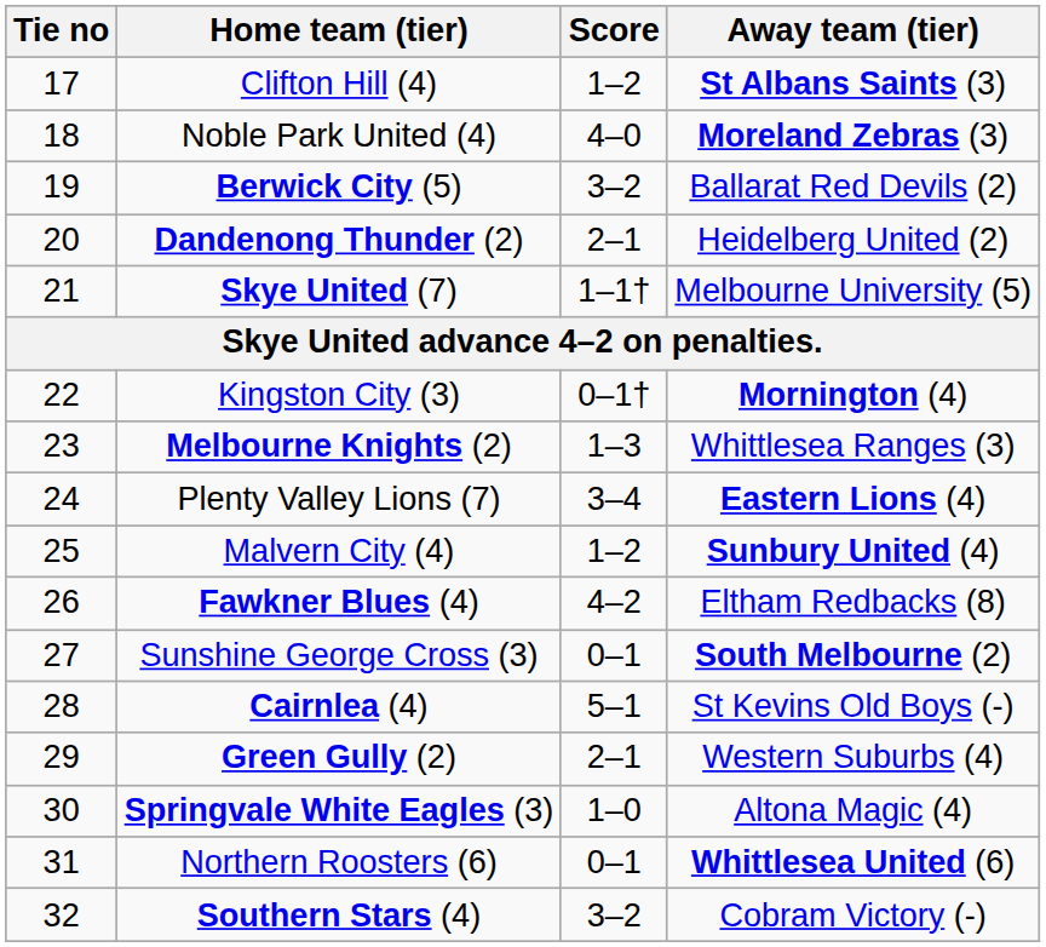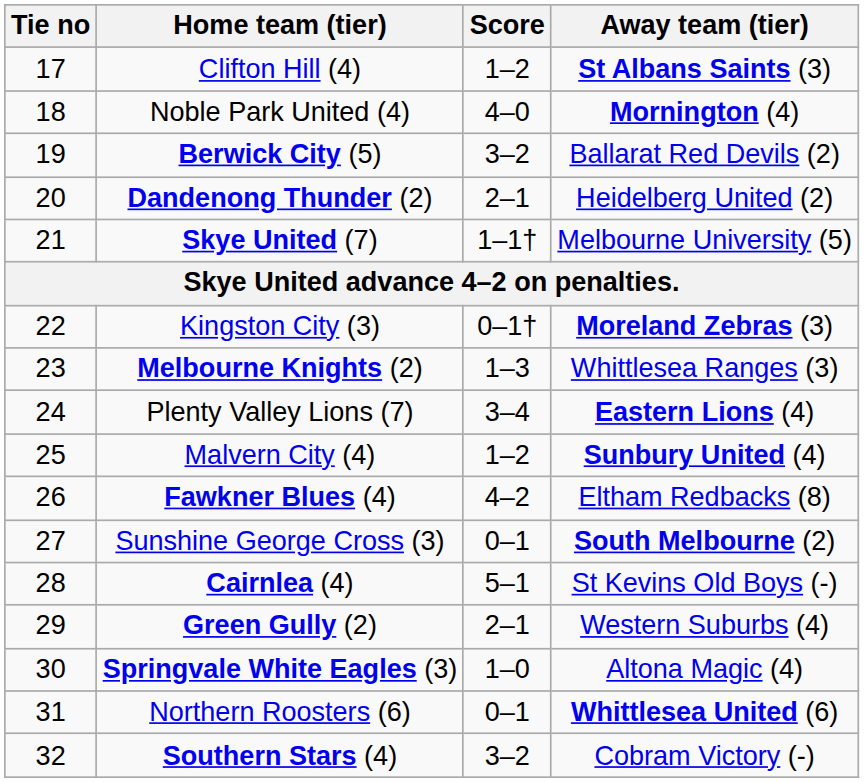 <table class="wikitable" style="text-align:center">
 <tr>
 <th>Tie no</th>
 <th>Home team (tier)</th>
 <th>Score</th>
 <th>Away team (tier)</th>
 </tr>
 <tr>
 <td>17</td>
 <td><a href='#'>Clifton Hill</a> (4)</td>
 <td>1–2</td>
 <td><strong><a href='#'>St Albans Saints</a></strong> (3)</td>
 </tr>
 <tr>
 <td>18</td>
 <td>Noble Park United (4)</td>
 <td>4–0</td>
-<td><strong><a href='#'>Moreland Zebras</a></strong> (3)</td>
+<td><strong><a href='#'>Mornington</a></strong> (4)</td>
 </tr>
 <tr>
 <td>19</td>
 <td><strong><a href='#'>Berwick City</a></strong> (5)</td>
 <td>3–2</td>
 <td><a href='#'>Ballarat Red Devils</a> (2)</td>
 </tr>
 <tr>
 <td>20</td>
 <td><strong><a href='#'>Dandenong Thunder</a></strong> (2)</td>
 <td>2–1</td>
 <td><a href='#'>Heidelberg United</a> (2)</td>
 </tr>
 <tr>
 <td>21</td>
 <td><strong><a href='#'>Skye United</a></strong> (7)</td>
 <td>1–1†</td>
 <td><a href='#'>Melbourne University</a> (5)</td>
 </tr>
 <tr>
 <th colspan=4>Skye United advance 4–2 on penalties.</th>
 </tr>
 <tr>
 <td>22</td>
 <td><a href='#'>Kingston City</a> (3)</td>
 <td>0–1†</td>
-<td><strong><a href='#'>Mornington</a></strong> (4)</td>
+<td><strong><a href='#'>Moreland Zebras</a></strong> (3)</td>
 </tr>
 <tr>
 <td>23</td>
 <td><strong><a href='#'>Melbourne Knights</a></strong> (2)</td>
 <td>1–3</td>
 <td><a href='#'>Whittlesea Ranges</a> (3)</td>
 </tr>
 <tr>
 <td>24</td>
 <td>Plenty Valley Lions (7)</td>
 <td>3–4</td>
 <td><strong><a href='#'>Eastern Lions</a></strong> (4)</td>
 </tr>
 <tr>
 <td>25</td>
 <td><a href='#'>Malvern City</a> (4)</td>
 <td>1–2</td>
 <td><strong><a href='#'>Sunbury United</a></strong> (4)</td>
 </tr>
 <tr>
 <td>26</td>
 <td><strong><a href='#'>Fawkner Blues</a></strong> (4)</td>
 <td>4–2</td>
 <td><a href='#'>Eltham Redbacks</a> (8)</td>
 </tr>
 <tr>
 <td>27</td>
 <td><a href='#'>Sunshine George Cross</a> (3)</td>
 <td>0–1</td>
 <td><strong><a href='#'>South Melbourne</a></strong> (2)</td>
 </tr>
 <tr>
 <td>28</td>
 <td><strong><a href='#'>Cairnlea</a></strong> (4)</td>
 <td>5–1</td>
 <td><a href='#'>St Kevins Old Boys</a> (-)</td>
 </tr>
 <tr>
 <td>29</td>
 <td><strong><a href='#'>Green Gully</a></strong> (2)</td>
 <td>2–1</td>
 <td><a href='#'>Western Suburbs</a> (4)</td>
 </tr>
 <tr>
 <td>30</td>
 <td><strong><a href='#'>Springvale White Eagles</a></strong> (3)</td>
 <td>1–0</td>
 <td><a href='#'>Altona Magic</a> (4)</td>
 </tr>
 <tr>
 <td>31</td>
 <td><a href='#'>Northern Roosters</a> (6)</td>
 <td>0–1</td>
 <td><strong><a href='#'>Whittlesea United</a></strong> (6)</td>
 </tr>
 <tr>
 <td>32</td>
 <td><strong><a href='#'>Southern Stars</a></strong> (4)</td>
 <td>3–2</td>
 <td><a href='#'>Cobram Victory</a> (-)</td>
 </tr>
 </table>
